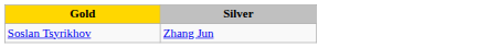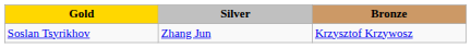 <table class="wikitable" style="text-align:left">
 <tr align="center">
 <td width=200 bgcolor=gold><strong>Gold</strong></td>
 <td width=200 bgcolor=silver><strong>Silver</strong></td>
+<td width=200 bgcolor=CC9966><strong>Bronze</strong></td>
 </tr>
 <tr>
 <td><a href='#'>Soslan Tsyrikhov</a><br><em></em></td>
 <td><a href='#'>Zhang Jun</a><br><em></em></td>
+<td><a href='#'>Krzysztof Krzywosz</a><br><em></em></td>
 </tr>
 </table>
